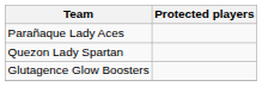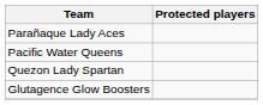 <table class="wikitable sortable">
 <tr>
 <th>Team</th>
 <th>Protected players</th>
 </tr>
 <tr>
 <td>Parañaque Lady Aces</td>
+<td></td>
+</tr>
+<tr>
+<td>Pacific Water Queens</td>
 <td></td>
 </tr>
 <tr>
 <td>Quezon Lady Spartan</td>
 <td></td>
 </tr>
 <tr>
 <td>Glutagence Glow Boosters</td>
 <td></td>
 </tr>
 <tr>
 </tr>
 </table>
